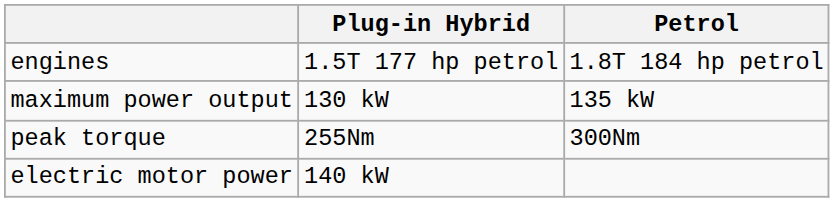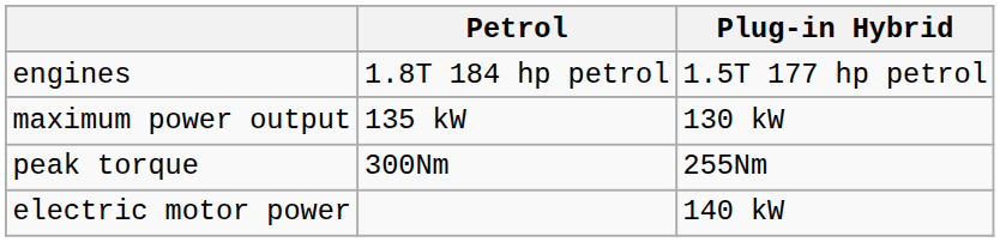 <table class="wikitable">
 <tr>
 <th></th>
+<th>Petrol</th>
 <th>Plug-in Hybrid</th>
-<th>Petrol</th>
 </tr>
 <tr>
 <td>engines</td>
+<td>1.8T 184 hp petrol</td>
 <td>1.5T 177 hp petrol</td>
-<td>1.8T 184 hp petrol</td>
 </tr>
 <tr>
 <td>maximum power output</td>
+<td>135 kW</td>
 <td>130 kW</td>
-<td>135 kW</td>
 </tr>
 <tr>
 <td>peak torque</td>
+<td>300Nm</td>
 <td>255Nm</td>
-<td>300Nm</td>
 </tr>
 <tr>
 <td>electric motor power</td>
+<td></td>
 <td>140 kW</td>
-<td></td>
 </tr>
 </table>
